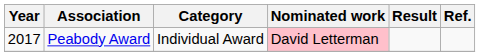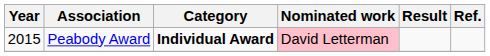 <table class="wikitable">
 <tr>
 <th scope="col">Year</th>
 <th scope="col">Association</th>
 <th scope="col">Category</th>
 <th scope="col">Nominated work</th>
 <th scope="col">Result</th>
 <th>Ref.</th>
 </tr>
 <tr>
-<td>2017</td>
+<td>2015</td>
 <td><a href='#'>Peabody Award</a></td>
-<td>Individual Award</td>
+<td><strong>Individual Award</strong></td>
 <td style="background: pink;">David Letterman</td>
 <td></td>
 <td></td>
 </tr>
 <tr>
 </tr>
 </table>
